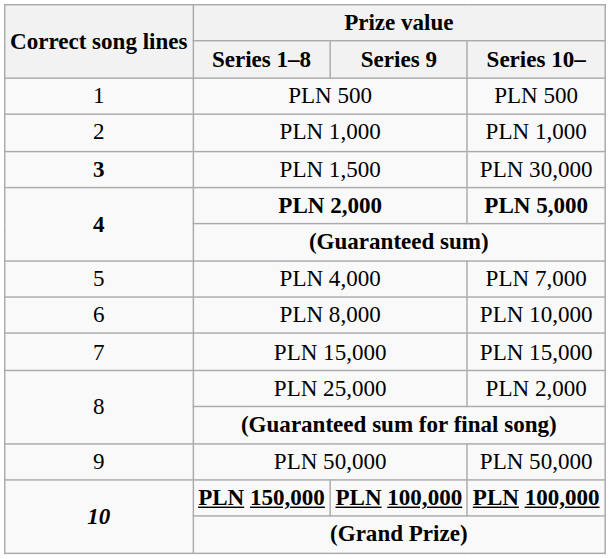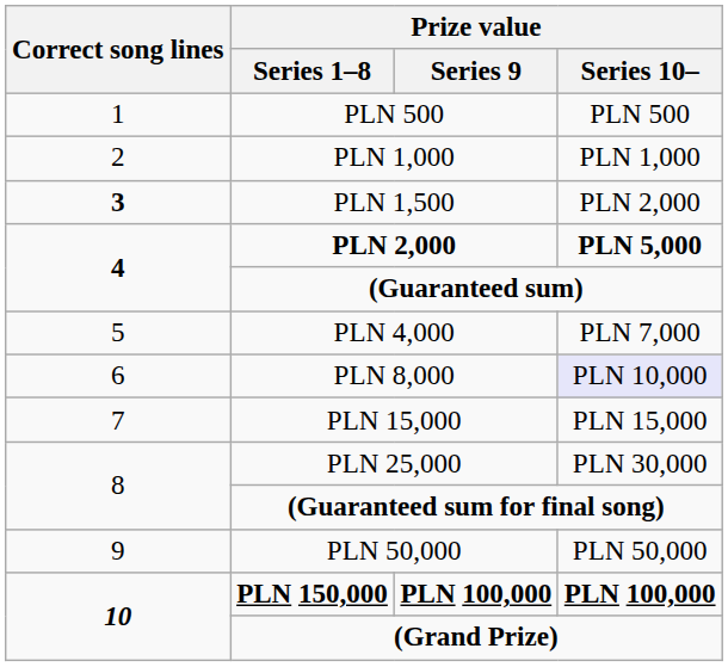 <table class="wikitable" style="text-align:center;">
 <tr>
 <th rowspan="2">Correct song lines</th>
 <th colspan="3">Prize value</th>
 </tr>
 <tr>
 <th>Series 1–8</th>
 <th>Series 9</th>
 <th>Series 10–</th>
 </tr>
 <tr>
 <td>1</td>
 <td colspan="2">PLN 500</td>
 <td>PLN 500</td>
 </tr>
 <tr>
 <td>2</td>
 <td colspan="2">PLN 1,000</td>
 <td>PLN 1,000</td>
 </tr>
 <tr>
 <td><strong>3</strong></td>
 <td colspan="2">PLN 1,500</td>
-<td>PLN 30,000</td>
+<td>PLN 2,000</td>
 </tr>
 <tr>
 <td rowspan="2"><strong>4</strong></td>
 <td colspan="2"><strong>PLN 2,000</strong></td>
 <td><strong>PLN 5,000</strong></td>
 </tr>
 <tr>
 <td colspan="3"><strong>(Guaranteed sum)</strong></td>
 </tr>
 <tr>
 <td>5</td>
 <td colspan="2">PLN 4,000</td>
 <td>PLN 7,000</td>
 </tr>
 <tr>
 <td>6</td>
 <td colspan="2">PLN 8,000</td>
-<td>PLN 10,000</td>
+<td style="background: lavender;">PLN 10,000</td>
 </tr>
 <tr>
 <td>7</td>
 <td colspan="2">PLN 15,000</td>
 <td>PLN 15,000</td>
 </tr>
 <tr>
 <td rowspan="2">8</td>
 <td colspan="2">PLN 25,000</td>
-<td>PLN 2,000</td>
+<td>PLN 30,000</td>
 </tr>
 <tr>
 <td colspan="3"><strong>(Guaranteed sum for final song)</strong></td>
 </tr>
 <tr>
 <td>9</td>
 <td colspan="2">PLN 50,000</td>
 <td>PLN 50,000</td>
 </tr>
 <tr>
 <td rowspan="2"><strong><em>10</em></strong></td>
 <td><strong><u>PLN</u></strong> <strong><u>150,000</u></strong></td>
 <td><strong><u>PLN</u></strong> <strong><u>100,000</u></strong></td>
 <td><strong><u>PLN</u></strong> <strong><u>100,000</u></strong></td>
 </tr>
 <tr>
 <td colspan="3"><strong>(Grand Prize)</strong></td>
 </tr>
 </table>
